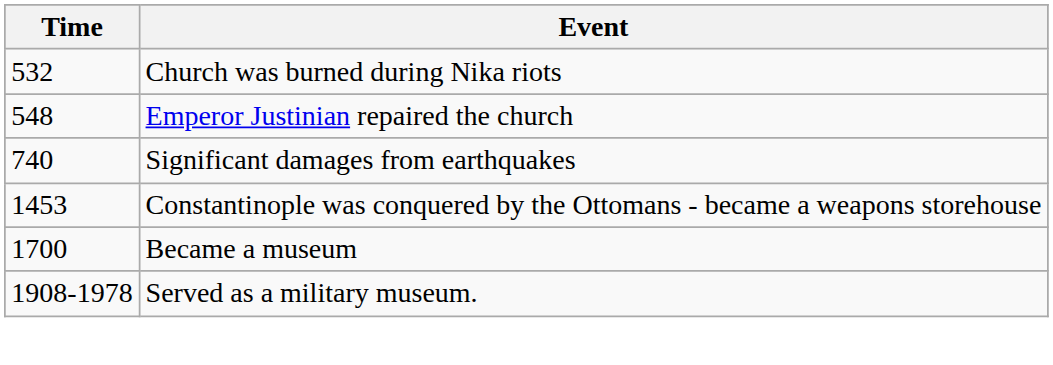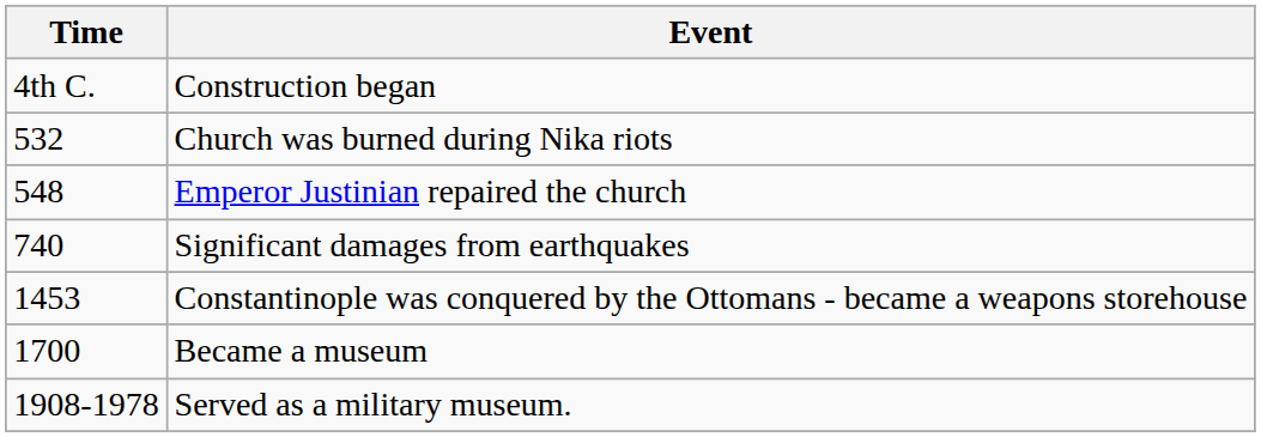 <table class="wikitable">
 <tr>
 <th>Time</th>
 <th>Event</th>
+</tr>
+<tr>
+<td>4th C.</td>
+<td>Construction began</td>
 </tr>
 <tr>
 <td>532</td>
 <td>Church was burned during Nika riots</td>
 </tr>
 <tr>
 <td>548</td>
 <td><a href='#'>Emperor Justinian</a> repaired the church</td>
 </tr>
 <tr>
 <td>740</td>
 <td>Significant damages from earthquakes</td>
 </tr>
 <tr>
 <td>1453</td>
 <td>Constantinople was conquered by the Ottomans - became a weapons storehouse</td>
 </tr>
 <tr>
 <td>1700</td>
 <td>Became a museum</td>
 </tr>
 <tr>
 <td>1908-1978</td>
 <td>Served as a military museum.</td>
 </tr>
 </table>
